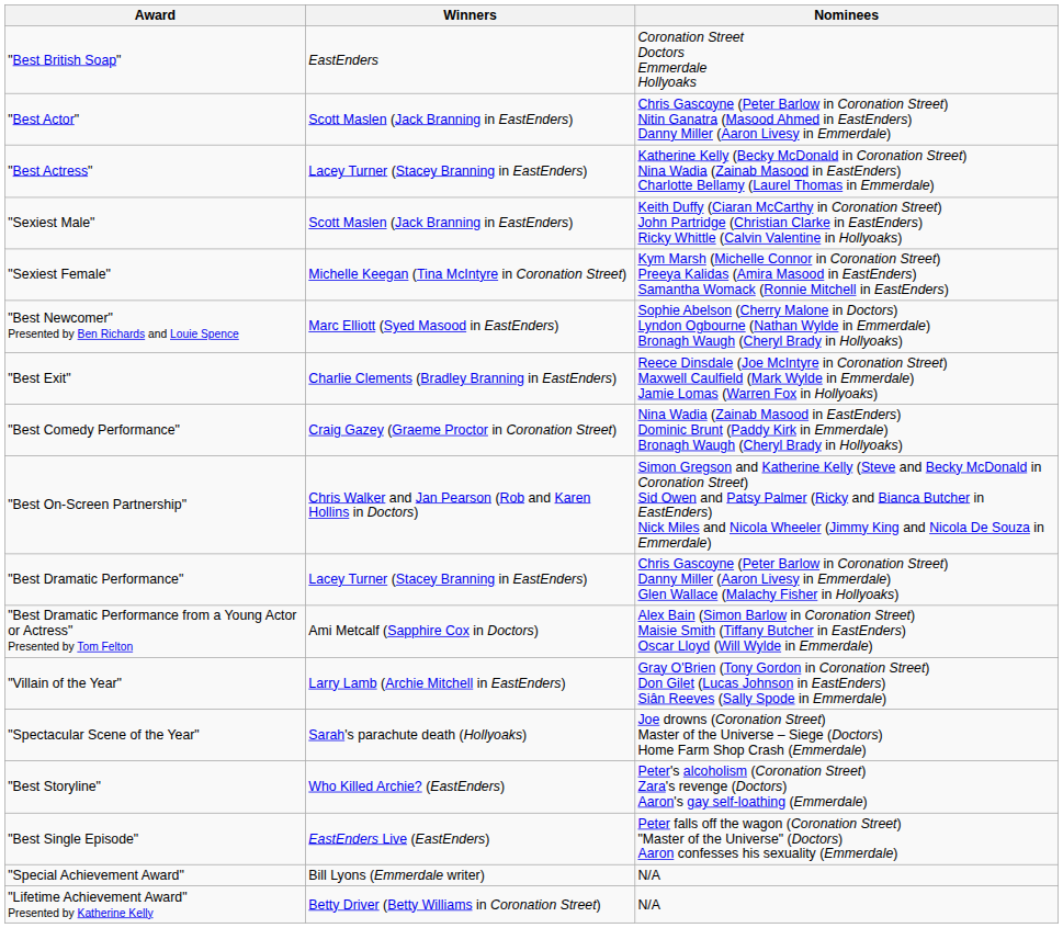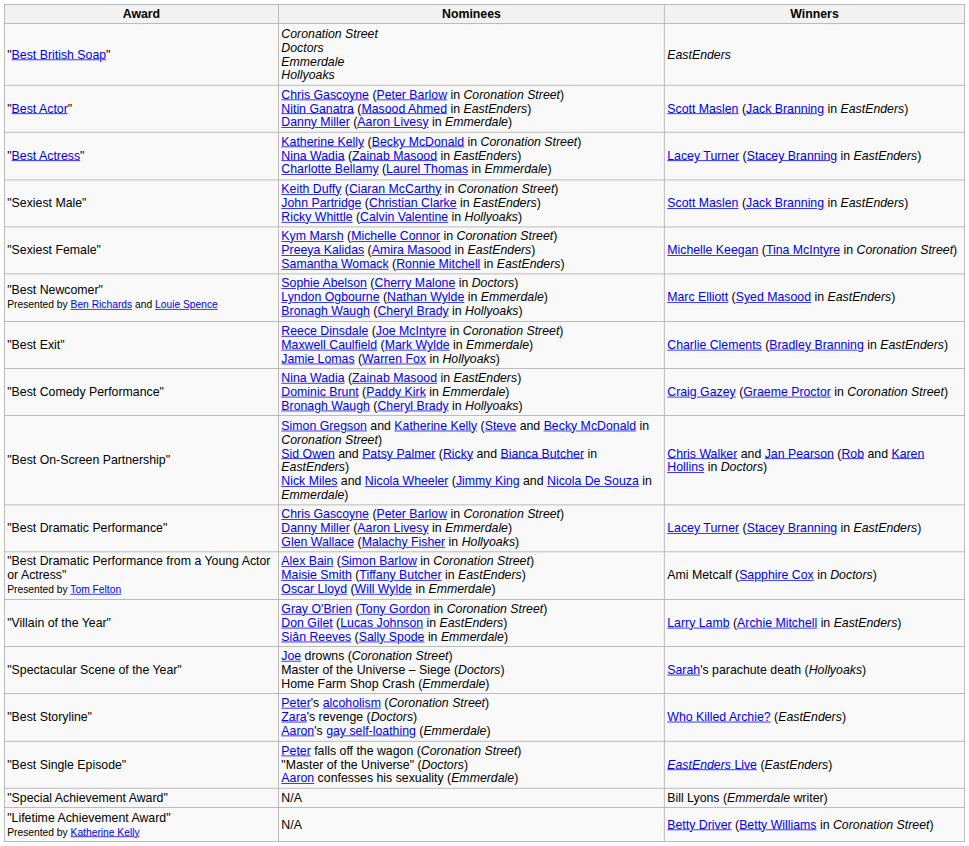 <table class="wikitable">
 <tr>
 <th>Award</th>
+<th>Nominees</th>
 <th>Winners</th>
-<th>Nominees</th>
 </tr>
 <tr>
 <td>"<a href='#'>Best British Soap</a>"</td>
+<td><em>Coronation Street</em><br><em>Doctors</em><br><em>Emmerdale</em><br><em>Hollyoaks</em></td>
 <td><em>EastEnders</em></td>
-<td><em>Coronation Street</em><br><em>Doctors</em><br><em>Emmerdale</em><br><em>Hollyoaks</em></td>
 </tr>
 <tr>
 <td>"<a href='#'>Best Actor</a>"</td>
+<td><a href='#'>Chris Gascoyne</a> (<a href='#'>Peter Barlow</a> in <em>Coronation Street</em>)<br><a href='#'>Nitin Ganatra</a> (<a href='#'>Masood Ahmed</a> in <em>EastEnders</em>)<br><a href='#'>Danny Miller</a> (<a href='#'>Aaron Livesy</a> in <em>Emmerdale</em>)</td>
 <td><a href='#'>Scott Maslen</a> (<a href='#'>Jack Branning</a> in <em>EastEnders</em>)</td>
-<td><a href='#'>Chris Gascoyne</a> (<a href='#'>Peter Barlow</a> in <em>Coronation Street</em>)<br><a href='#'>Nitin Ganatra</a> (<a href='#'>Masood Ahmed</a> in <em>EastEnders</em>)<br><a href='#'>Danny Miller</a> (<a href='#'>Aaron Livesy</a> in <em>Emmerdale</em>)</td>
 </tr>
 <tr>
 <td>"<a href='#'>Best Actress</a>"</td>
+<td><a href='#'>Katherine Kelly</a> (<a href='#'>Becky McDonald</a> in <em>Coronation Street</em>)<br><a href='#'>Nina Wadia</a> (<a href='#'>Zainab Masood</a> in <em>EastEnders</em>)<br><a href='#'>Charlotte Bellamy</a> (<a href='#'>Laurel Thomas</a> in <em>Emmerdale</em>)</td>
 <td><a href='#'>Lacey Turner</a> (<a href='#'>Stacey Branning</a> in <em>EastEnders</em>)</td>
-<td><a href='#'>Katherine Kelly</a> (<a href='#'>Becky McDonald</a> in <em>Coronation Street</em>)<br><a href='#'>Nina Wadia</a> (<a href='#'>Zainab Masood</a> in <em>EastEnders</em>)<br><a href='#'>Charlotte Bellamy</a> (<a href='#'>Laurel Thomas</a> in <em>Emmerdale</em>)</td>
 </tr>
 <tr>
 <td>"Sexiest Male"</td>
+<td><a href='#'>Keith Duffy</a> (<a href='#'>Ciaran McCarthy</a> in <em>Coronation Street</em>)<br><a href='#'>John Partridge</a> (<a href='#'>Christian Clarke</a> in <em>EastEnders</em>)<br><a href='#'>Ricky Whittle</a> (<a href='#'>Calvin Valentine</a> in <em>Hollyoaks</em>)</td>
 <td><a href='#'>Scott Maslen</a> (<a href='#'>Jack Branning</a> in <em>EastEnders</em>)</td>
-<td><a href='#'>Keith Duffy</a> (<a href='#'>Ciaran McCarthy</a> in <em>Coronation Street</em>)<br><a href='#'>John Partridge</a> (<a href='#'>Christian Clarke</a> in <em>EastEnders</em>)<br><a href='#'>Ricky Whittle</a> (<a href='#'>Calvin Valentine</a> in <em>Hollyoaks</em>)</td>
 </tr>
 <tr>
 <td>"Sexiest Female"</td>
+<td><a href='#'>Kym Marsh</a> (<a href='#'>Michelle Connor</a> in <em>Coronation Street</em>)<br><a href='#'>Preeya Kalidas</a> (<a href='#'>Amira Masood</a> in <em>EastEnders</em>)<br><a href='#'>Samantha Womack</a> (<a href='#'>Ronnie Mitchell</a> in <em>EastEnders</em>)</td>
 <td><a href='#'>Michelle Keegan</a> (<a href='#'>Tina McIntyre</a> in <em>Coronation Street</em>)</td>
-<td><a href='#'>Kym Marsh</a> (<a href='#'>Michelle Connor</a> in <em>Coronation Street</em>)<br><a href='#'>Preeya Kalidas</a> (<a href='#'>Amira Masood</a> in <em>EastEnders</em>)<br><a href='#'>Samantha Womack</a> (<a href='#'>Ronnie Mitchell</a> in <em>EastEnders</em>)</td>
 </tr>
 <tr>
 <td>"Best Newcomer"<br><small>Presented by <a href='#'>Ben Richards</a> and <a href='#'>Louie Spence</a></small></td>
+<td><a href='#'>Sophie Abelson</a> (<a href='#'>Cherry Malone</a> in <em>Doctors</em>)<br><a href='#'>Lyndon Ogbourne</a> (<a href='#'>Nathan Wylde</a> in <em>Emmerdale</em>)<br><a href='#'>Bronagh Waugh</a> (<a href='#'>Cheryl Brady</a> in <em>Hollyoaks</em>)</td>
 <td><a href='#'>Marc Elliott</a> (<a href='#'>Syed Masood</a> in <em>EastEnders</em>)</td>
-<td><a href='#'>Sophie Abelson</a> (<a href='#'>Cherry Malone</a> in <em>Doctors</em>)<br><a href='#'>Lyndon Ogbourne</a> (<a href='#'>Nathan Wylde</a> in <em>Emmerdale</em>)<br><a href='#'>Bronagh Waugh</a> (<a href='#'>Cheryl Brady</a> in <em>Hollyoaks</em>)</td>
 </tr>
 <tr>
 <td>"Best Exit"</td>
+<td><a href='#'>Reece Dinsdale</a> (<a href='#'>Joe McIntyre</a> in <em>Coronation Street</em>)<br><a href='#'>Maxwell Caulfield</a> (<a href='#'>Mark Wylde</a> in <em>Emmerdale</em>)<br><a href='#'>Jamie Lomas</a> (<a href='#'>Warren Fox</a> in <em>Hollyoaks</em>)</td>
 <td><a href='#'>Charlie Clements</a> (<a href='#'>Bradley Branning</a> in <em>EastEnders</em>)</td>
-<td><a href='#'>Reece Dinsdale</a> (<a href='#'>Joe McIntyre</a> in <em>Coronation Street</em>)<br><a href='#'>Maxwell Caulfield</a> (<a href='#'>Mark Wylde</a> in <em>Emmerdale</em>)<br><a href='#'>Jamie Lomas</a> (<a href='#'>Warren Fox</a> in <em>Hollyoaks</em>)</td>
 </tr>
 <tr>
 <td>"Best Comedy Performance"</td>
+<td><a href='#'>Nina Wadia</a> (<a href='#'>Zainab Masood</a> in <em>EastEnders</em>)<br><a href='#'>Dominic Brunt</a> (<a href='#'>Paddy Kirk</a> in <em>Emmerdale</em>)<br><a href='#'>Bronagh Waugh</a> (<a href='#'>Cheryl Brady</a> in <em>Hollyoaks</em>)</td>
 <td><a href='#'>Craig Gazey</a> (<a href='#'>Graeme Proctor</a> in <em>Coronation Street</em>)</td>
-<td><a href='#'>Nina Wadia</a> (<a href='#'>Zainab Masood</a> in <em>EastEnders</em>)<br><a href='#'>Dominic Brunt</a> (<a href='#'>Paddy Kirk</a> in <em>Emmerdale</em>)<br><a href='#'>Bronagh Waugh</a> (<a href='#'>Cheryl Brady</a> in <em>Hollyoaks</em>)</td>
 </tr>
 <tr>
 <td>"Best On-Screen Partnership"</td>
+<td><a href='#'>Simon Gregson</a> and <a href='#'>Katherine Kelly</a> (<a href='#'>Steve</a> and <a href='#'>Becky McDonald</a> in <em>Coronation Street</em>)<br><a href='#'>Sid Owen</a> and <a href='#'>Patsy Palmer</a> (<a href='#'>Ricky</a> and <a href='#'>Bianca Butcher</a> in <em>EastEnders</em>)<br><a href='#'>Nick Miles</a> and <a href='#'>Nicola Wheeler</a> (<a href='#'>Jimmy King</a> and <a href='#'>Nicola De Souza</a> in <em>Emmerdale</em>)</td>
 <td><a href='#'>Chris Walker</a> and <a href='#'>Jan Pearson</a> (<a href='#'>Rob</a> and <a href='#'>Karen Hollins</a> in <em>Doctors</em>)</td>
-<td><a href='#'>Simon Gregson</a> and <a href='#'>Katherine Kelly</a> (<a href='#'>Steve</a> and <a href='#'>Becky McDonald</a> in <em>Coronation Street</em>)<br><a href='#'>Sid Owen</a> and <a href='#'>Patsy Palmer</a> (<a href='#'>Ricky</a> and <a href='#'>Bianca Butcher</a> in <em>EastEnders</em>)<br><a href='#'>Nick Miles</a> and <a href='#'>Nicola Wheeler</a> (<a href='#'>Jimmy King</a> and <a href='#'>Nicola De Souza</a> in <em>Emmerdale</em>)</td>
 </tr>
 <tr>
 <td>"Best Dramatic Performance"</td>
+<td><a href='#'>Chris Gascoyne</a> (<a href='#'>Peter Barlow</a> in <em>Coronation Street</em>)<br><a href='#'>Danny Miller</a> (<a href='#'>Aaron Livesy</a> in <em>Emmerdale</em>)<br><a href='#'>Glen Wallace</a> (<a href='#'>Malachy Fisher</a> in <em>Hollyoaks</em>)</td>
 <td><a href='#'>Lacey Turner</a> (<a href='#'>Stacey Branning</a> in <em>EastEnders</em>)</td>
-<td><a href='#'>Chris Gascoyne</a> (<a href='#'>Peter Barlow</a> in <em>Coronation Street</em>)<br><a href='#'>Danny Miller</a> (<a href='#'>Aaron Livesy</a> in <em>Emmerdale</em>)<br><a href='#'>Glen Wallace</a> (<a href='#'>Malachy Fisher</a> in <em>Hollyoaks</em>)</td>
 </tr>
 <tr>
 <td>"Best Dramatic Performance from a Young Actor or Actress"<br><small>Presented by <a href='#'>Tom Felton</a></small></td>
+<td><a href='#'>Alex Bain</a> (<a href='#'>Simon Barlow</a> in <em>Coronation Street</em>)<br><a href='#'>Maisie Smith</a> (<a href='#'>Tiffany Butcher</a> in <em>EastEnders</em>)<br><a href='#'>Oscar Lloyd</a> (<a href='#'>Will Wylde</a> in <em>Emmerdale</em>)</td>
 <td>Ami Metcalf (<a href='#'>Sapphire Cox</a> in <em>Doctors</em>)</td>
-<td><a href='#'>Alex Bain</a> (<a href='#'>Simon Barlow</a> in <em>Coronation Street</em>)<br><a href='#'>Maisie Smith</a> (<a href='#'>Tiffany Butcher</a> in <em>EastEnders</em>)<br><a href='#'>Oscar Lloyd</a> (<a href='#'>Will Wylde</a> in <em>Emmerdale</em>)</td>
 </tr>
 <tr>
 <td>"Villain of the Year"</td>
+<td><a href='#'>Gray O'Brien</a> (<a href='#'>Tony Gordon</a> in <em>Coronation Street</em>)<br><a href='#'>Don Gilet</a> (<a href='#'>Lucas Johnson</a> in <em>EastEnders</em>)<br><a href='#'>Siân Reeves</a> (<a href='#'>Sally Spode</a> in <em>Emmerdale</em>)</td>
 <td><a href='#'>Larry Lamb</a> (<a href='#'>Archie Mitchell</a> in <em>EastEnders</em>)</td>
-<td><a href='#'>Gray O'Brien</a> (<a href='#'>Tony Gordon</a> in <em>Coronation Street</em>)<br><a href='#'>Don Gilet</a> (<a href='#'>Lucas Johnson</a> in <em>EastEnders</em>)<br><a href='#'>Siân Reeves</a> (<a href='#'>Sally Spode</a> in <em>Emmerdale</em>)</td>
 </tr>
 <tr>
 <td>"Spectacular Scene of the Year"</td>
+<td><a href='#'>Joe</a> drowns (<em>Coronation Street</em>)<br>Master of the Universe – Siege (<em>Doctors</em>)<br>Home Farm Shop Crash (<em>Emmerdale</em>)</td>
 <td><a href='#'>Sarah</a>'s parachute death (<em>Hollyoaks</em>)</td>
-<td><a href='#'>Joe</a> drowns (<em>Coronation Street</em>)<br>Master of the Universe – Siege (<em>Doctors</em>)<br>Home Farm Shop Crash (<em>Emmerdale</em>)</td>
 </tr>
 <tr>
 <td>"Best Storyline"</td>
+<td><a href='#'>Peter</a>'s <a href='#'>alcoholism</a> (<em>Coronation Street</em>)<br><a href='#'>Zara</a>'s revenge (<em>Doctors</em>)<br><a href='#'>Aaron</a>'s <a href='#'>gay self-loathing</a> (<em>Emmerdale</em>)</td>
 <td><a href='#'>Who Killed Archie?</a> (<em>EastEnders</em>)</td>
-<td><a href='#'>Peter</a>'s <a href='#'>alcoholism</a> (<em>Coronation Street</em>)<br><a href='#'>Zara</a>'s revenge (<em>Doctors</em>)<br><a href='#'>Aaron</a>'s <a href='#'>gay self-loathing</a> (<em>Emmerdale</em>)</td>
 </tr>
 <tr>
 <td>"Best Single Episode"</td>
+<td><a href='#'>Peter</a> falls off the wagon (<em>Coronation Street</em>)<br>"Master of the Universe" (<em>Doctors</em>)<br><a href='#'>Aaron</a> confesses his sexuality (<em>Emmerdale</em>)</td>
 <td><a href='#'><em>EastEnders</em> Live</a> (<em>EastEnders</em>)</td>
-<td><a href='#'>Peter</a> falls off the wagon (<em>Coronation Street</em>)<br>"Master of the Universe" (<em>Doctors</em>)<br><a href='#'>Aaron</a> confesses his sexuality (<em>Emmerdale</em>)</td>
 </tr>
 <tr>
 <td>"Special Achievement Award"</td>
+<td>N/A</td>
 <td>Bill Lyons (<em>Emmerdale</em> writer)</td>
-<td>N/A</td>
 </tr>
 <tr>
 <td>"Lifetime Achievement Award"<br><small>Presented by <a href='#'>Katherine Kelly</a></small></td>
+<td>N/A</td>
 <td><a href='#'>Betty Driver</a> (<a href='#'>Betty Williams</a> in <em>Coronation Street</em>)</td>
-<td>N/A</td>
 </tr>
 </table>
